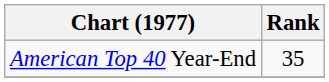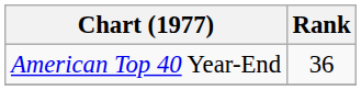 <table class="wikitable">
 <tr>
 <th align="left">Chart (1977)</th>
 <th style="text-align:center;">Rank</th>
 </tr>
 <tr>
 <td><em><a href='#'>American Top 40</a></em> Year-End</td>
-<td style="text-align:center;">35</td>
+<td style="text-align:center;">36</td>
 </tr>
 <tr>
 </tr>
 </table>
